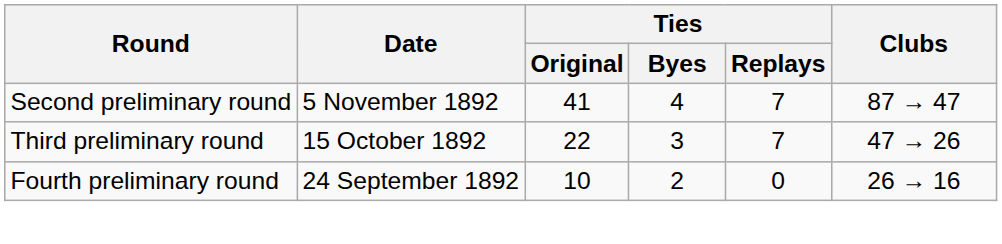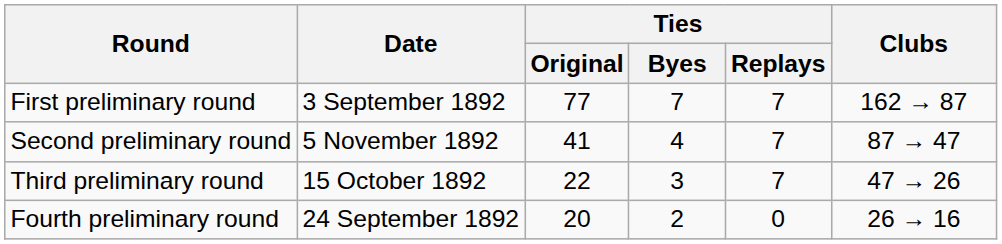 <table class="wikitable" style="text-align:center">
 <tr>
 <th rowspan=2 scope="col">Round</th>
 <th rowspan=2 scope="col">Date</th>
 <th colspan=3 scope="col">Ties</th>
 <th rowspan=2 width=100 scop="col">Clubs</th>
 </tr>
 <tr>
 <th width=55>Original</th>
 <th width=55>Byes</th>
 <th width=55>Replays</th>
+</tr>
+<tr>
+<td align=left scope="row">First preliminary round</td>
+<td align=left>3 September 1892</td>
+<td>77</td>
+<td>7</td>
+<td>7</td>
+<td>162 → 87</td>
 </tr>
 <tr>
 <td align=left scope="row">Second preliminary round</td>
 <td align=left>5 November 1892</td>
 <td>41</td>
 <td>4</td>
 <td>7</td>
 <td>87 → 47</td>
 </tr>
 <tr>
 <td align=left scope="row">Third preliminary round</td>
 <td align=left>15 October 1892</td>
 <td>22</td>
 <td>3</td>
 <td>7</td>
 <td>47 → 26</td>
 </tr>
 <tr>
 <td align=left scope="row">Fourth preliminary round</td>
 <td align=left>24 September 1892</td>
-<td>10</td>
+<td>20</td>
 <td>2</td>
 <td>0</td>
 <td>26 → 16</td>
 </tr>
 </table>
